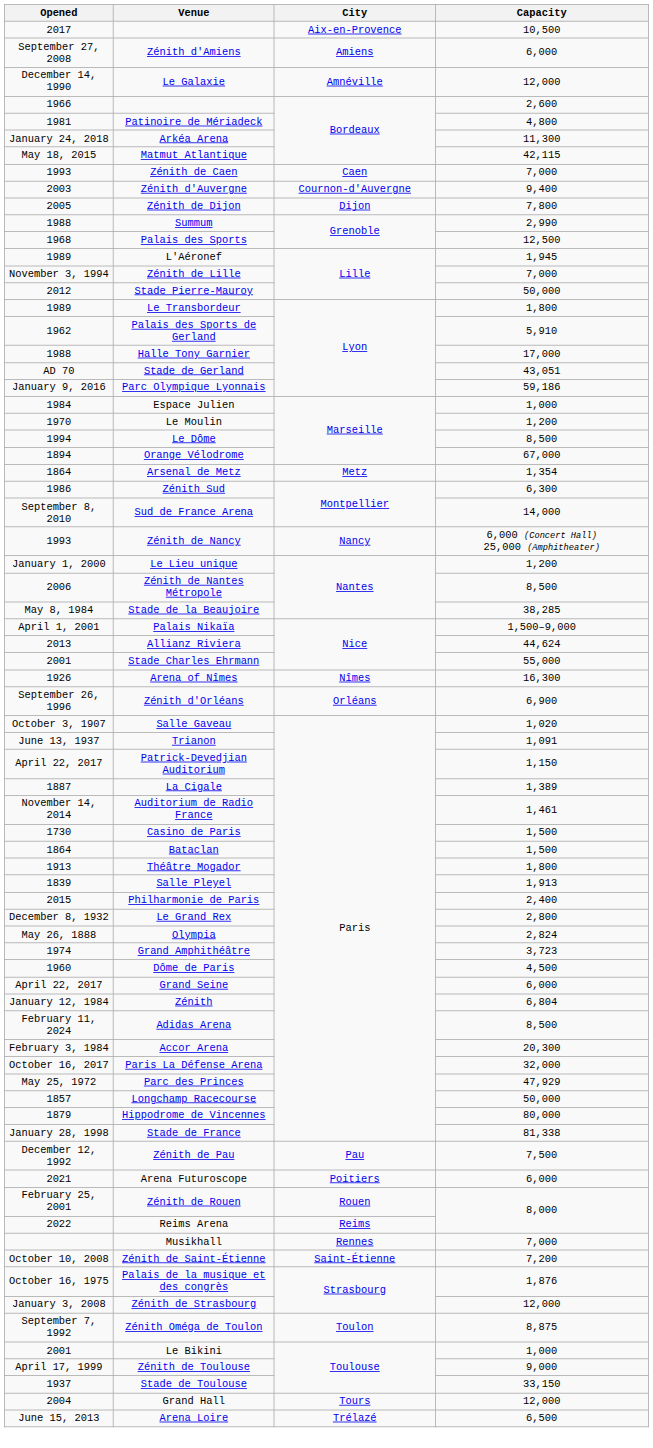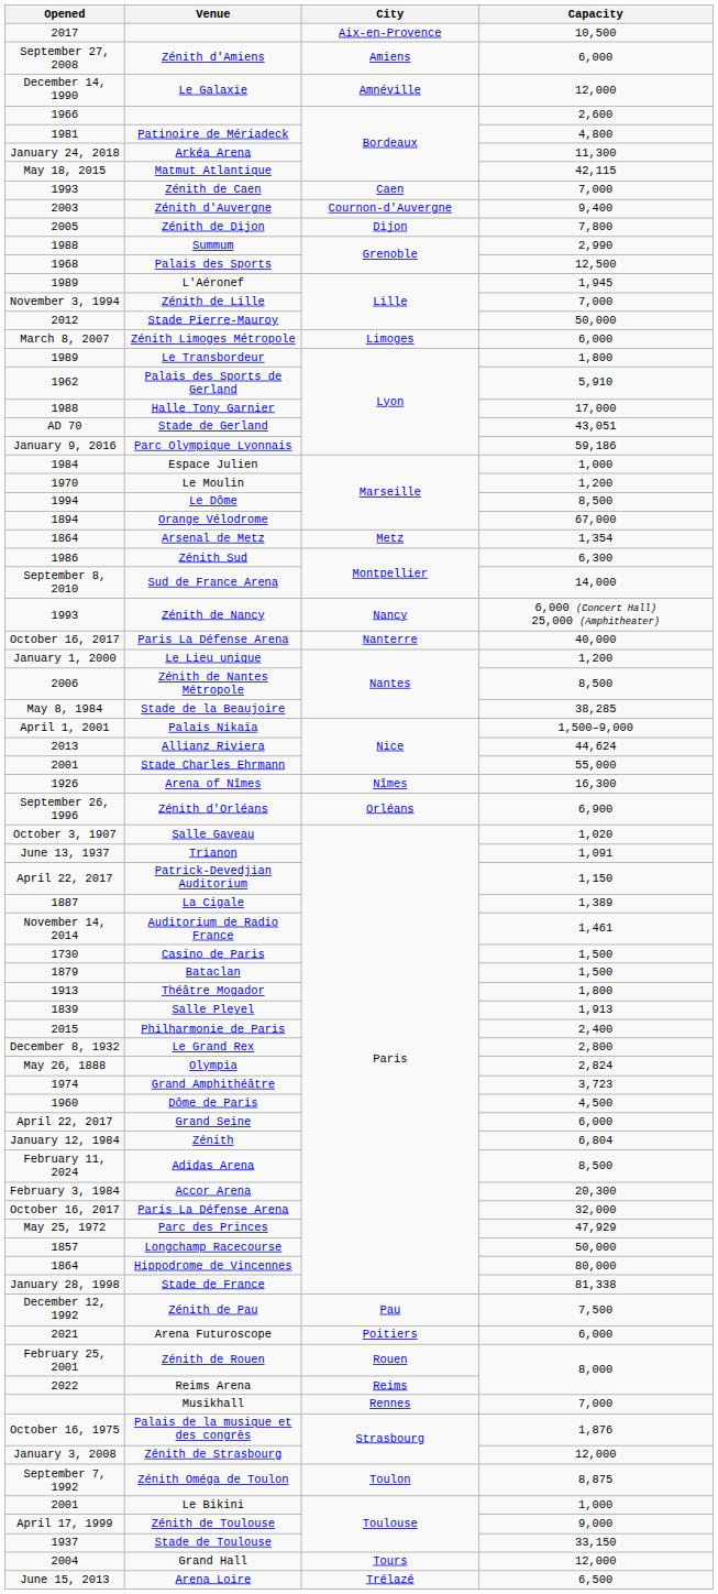 <table class="sortable wikitable" style="text-align:center;">
 <tr>
 <th scope="col" style="width:10em;">Opened</th>
 <th scope="col" style="width:15em;">Venue</th>
 <th scope="col" style="width:15em;">City</th>
 <th scope="col" style="width:20em;">Capacity</th>
 </tr>
 <tr>
 <td>2017</td>
 <td></td>
 <td><a href='#'>Aix-en-Provence</a></td>
 <td>10,500</td>
 </tr>
 <tr>
 <td>September 27, 2008</td>
 <td><a href='#'>Zénith d'Amiens</a></td>
 <td><a href='#'>Amiens</a></td>
 <td>6,000</td>
 </tr>
 <tr>
 <td>December 14, 1990</td>
 <td><a href='#'>Le Galaxie</a></td>
 <td><a href='#'>Amnéville</a></td>
 <td>12,000</td>
 </tr>
 <tr>
 <td>1966</td>
 <td></td>
 <td rowspan="4"><a href='#'>Bordeaux</a></td>
 <td>2,600</td>
 </tr>
 <tr>
 <td>1981</td>
 <td><a href='#'>Patinoire de Mériadeck</a></td>
 <td>4,800</td>
 </tr>
 <tr>
 <td>January 24, 2018</td>
 <td><a href='#'>Arkéa Arena</a></td>
 <td>11,300</td>
 </tr>
 <tr>
 <td>May 18, 2015</td>
 <td><a href='#'>Matmut Atlantique</a></td>
 <td>42,115</td>
 </tr>
 <tr>
 <td>1993</td>
 <td><a href='#'>Zénith de Caen</a></td>
 <td><a href='#'>Caen</a></td>
 <td>7,000</td>
 </tr>
 <tr>
 <td>2003</td>
 <td><a href='#'>Zénith d'Auvergne</a></td>
 <td><a href='#'>Cournon-d'Auvergne</a></td>
 <td>9,400</td>
 </tr>
 <tr>
 <td>2005</td>
 <td><a href='#'>Zénith de Dijon</a></td>
 <td><a href='#'>Dijon</a></td>
 <td>7,800</td>
 </tr>
 <tr>
 <td>1988</td>
 <td><a href='#'>Summum</a></td>
 <td rowspan="2"><a href='#'>Grenoble</a></td>
 <td>2,990</td>
 </tr>
 <tr>
 <td>1968</td>
 <td><a href='#'>Palais des Sports</a></td>
 <td>12,500</td>
 </tr>
 <tr>
 <td>1989</td>
 <td>L'Aéronef</td>
 <td rowspan="3"><a href='#'>Lille</a></td>
 <td>1,945</td>
 </tr>
 <tr>
 <td>November 3, 1994</td>
 <td><a href='#'>Zénith de Lille</a></td>
 <td>7,000</td>
 </tr>
 <tr>
 <td>2012</td>
 <td><a href='#'>Stade Pierre-Mauroy</a></td>
 <td>50,000</td>
 </tr>
 <tr>
+<td>March 8, 2007</td>
+<td><a href='#'>Zénith Limoges Métropole</a></td>
+<td><a href='#'>Limoges</a></td>
+<td>6,000</td>
+</tr>
+<tr>
 <td>1989</td>
 <td><a href='#'>Le Transbordeur</a></td>
 <td rowspan="5"><a href='#'>Lyon</a></td>
 <td>1,800</td>
 </tr>
 <tr>
 <td>1962</td>
 <td><a href='#'>Palais des Sports de Gerland</a></td>
 <td>5,910</td>
 </tr>
 <tr>
 <td>1988</td>
 <td><a href='#'>Halle Tony Garnier</a></td>
 <td>17,000</td>
 </tr>
 <tr>
 <td>AD 70</td>
 <td><a href='#'>Stade de Gerland</a></td>
 <td>43,051</td>
 </tr>
 <tr>
 <td>January 9, 2016</td>
 <td><a href='#'>Parc Olympique Lyonnais</a></td>
 <td>59,186</td>
 </tr>
 <tr>
 <td>1984</td>
 <td>Espace Julien</td>
 <td rowspan="4"><a href='#'>Marseille</a></td>
 <td>1,000</td>
 </tr>
 <tr>
 <td>1970</td>
 <td>Le Moulin</td>
 <td>1,200</td>
 </tr>
 <tr>
 <td>1994</td>
 <td><a href='#'>Le Dôme</a></td>
 <td>8,500</td>
 </tr>
 <tr>
 <td>1894</td>
 <td><a href='#'>Orange Vélodrome</a></td>
 <td>67,000</td>
 </tr>
 <tr>
 <td>1864</td>
 <td><a href='#'>Arsenal de Metz</a></td>
 <td><a href='#'>Metz</a></td>
 <td>1,354</td>
 </tr>
 <tr>
 <td>1986</td>
 <td><a href='#'>Zénith Sud</a></td>
 <td rowspan="2"><a href='#'>Montpellier</a></td>
 <td>6,300</td>
 </tr>
 <tr>
 <td>September 8, 2010</td>
 <td><a href='#'>Sud de France Arena</a></td>
 <td>14,000</td>
 </tr>
 <tr>
 <td>1993</td>
 <td><a href='#'>Zénith de Nancy</a></td>
 <td><a href='#'>Nancy</a></td>
 <td>6,000 <em><small>(Concert Hall)</small></em><br>25,000 <em><small>(Amphitheater)</small></em></td>
+</tr>
+<tr>
+<td>October 16, 2017</td>
+<td><a href='#'>Paris La Défense Arena</a></td>
+<td><a href='#'>Nanterre</a></td>
+<td>40,000</td>
 </tr>
 <tr>
 <td>January 1, 2000</td>
 <td><a href='#'>Le Lieu unique</a></td>
 <td rowspan="3"><a href='#'>Nantes</a></td>
 <td>1,200</td>
 </tr>
 <tr>
 <td>2006</td>
 <td><a href='#'>Zénith de Nantes Métropole</a></td>
 <td>8,500</td>
 </tr>
 <tr>
 <td>May 8, 1984</td>
 <td><a href='#'>Stade de la Beaujoire</a></td>
 <td>38,285</td>
 </tr>
 <tr>
 <td>April 1, 2001</td>
 <td><a href='#'>Palais Nikaïa</a></td>
 <td rowspan="3"><a href='#'>Nice</a></td>
 <td>1,500–9,000</td>
 </tr>
 <tr>
 <td>2013</td>
 <td><a href='#'>Allianz Riviera</a></td>
 <td>44,624</td>
 </tr>
 <tr>
 <td>2001</td>
 <td><a href='#'>Stade Charles Ehrmann</a></td>
 <td>55,000</td>
 </tr>
 <tr>
 <td>1926</td>
 <td><a href='#'>Arena of Nîmes</a></td>
 <td><a href='#'>Nîmes</a></td>
 <td>16,300</td>
 </tr>
 <tr>
 <td>September 26, 1996</td>
 <td><a href='#'>Zénith d'Orléans</a></td>
 <td><a href='#'>Orléans</a></td>
 <td>6,900</td>
 </tr>
 <tr>
 <td>October 3, 1907</td>
 <td><a href='#'>Salle Gaveau</a></td>
 <td rowspan="23">Paris</td>
 <td>1,020</td>
 </tr>
 <tr>
 <td>June 13, 1937</td>
 <td><a href='#'>Trianon</a></td>
 <td>1,091</td>
 </tr>
 <tr>
 <td>April 22, 2017</td>
 <td><a href='#'>Patrick-Devedjian Auditorium</a></td>
 <td>1,150</td>
 </tr>
 <tr>
 <td>1887</td>
 <td><a href='#'>La Cigale</a></td>
 <td>1,389</td>
 </tr>
 <tr>
 <td>November 14, 2014</td>
 <td><a href='#'>Auditorium de Radio France</a></td>
 <td>1,461</td>
 </tr>
 <tr>
 <td>1730</td>
 <td><a href='#'>Casino de Paris</a></td>
 <td>1,500</td>
 </tr>
 <tr>
-<td>1864</td>
+<td>1879</td>
 <td><a href='#'>Bataclan</a></td>
 <td>1,500</td>
 </tr>
 <tr>
 <td>1913</td>
 <td><a href='#'>Théâtre Mogador</a></td>
 <td>1,800</td>
 </tr>
 <tr>
 <td>1839</td>
 <td><a href='#'>Salle Pleyel</a></td>
 <td>1,913</td>
 </tr>
 <tr>
 <td>2015</td>
 <td><a href='#'>Philharmonie de Paris</a></td>
 <td>2,400</td>
 </tr>
 <tr>
 <td>December 8, 1932</td>
 <td><a href='#'>Le Grand Rex</a></td>
 <td>2,800</td>
 </tr>
 <tr>
 <td>May 26, 1888</td>
 <td><a href='#'>Olympia</a></td>
 <td>2,824</td>
 </tr>
 <tr>
 <td>1974</td>
 <td><a href='#'>Grand Amphithéâtre</a></td>
 <td>3,723</td>
 </tr>
 <tr>
 <td>1960</td>
 <td><a href='#'>Dôme de Paris</a></td>
 <td>4,500</td>
 </tr>
 <tr>
 <td>April 22, 2017</td>
 <td><a href='#'>Grand Seine</a></td>
 <td>6,000</td>
 </tr>
 <tr>
 <td>January 12, 1984</td>
 <td><a href='#'>Zénith</a></td>
 <td>6,804</td>
 </tr>
 <tr>
 <td>February 11, 2024</td>
 <td><a href='#'>Adidas Arena</a></td>
 <td>8,500</td>
 </tr>
 <tr>
 <td>February 3, 1984</td>
 <td><a href='#'>Accor Arena</a></td>
 <td>20,300</td>
 </tr>
 <tr>
 <td>October 16, 2017</td>
 <td><a href='#'>Paris La Défense Arena</a></td>
 <td>32,000</td>
 </tr>
 <tr>
 <td>May 25, 1972</td>
 <td><a href='#'>Parc des Princes</a></td>
 <td>47,929</td>
 </tr>
 <tr>
 <td>1857</td>
 <td><a href='#'>Longchamp Racecourse</a></td>
 <td>50,000</td>
 </tr>
 <tr>
-<td>1879</td>
+<td>1864</td>
 <td><a href='#'>Hippodrome de Vincennes</a></td>
 <td>80,000</td>
 </tr>
 <tr>
 <td>January 28, 1998</td>
 <td><a href='#'>Stade de France</a></td>
 <td>81,338</td>
 </tr>
 <tr>
 <td>December 12, 1992</td>
 <td><a href='#'>Zénith de Pau</a></td>
 <td><a href='#'>Pau</a></td>
 <td>7,500</td>
 </tr>
 <tr>
 <td>2021</td>
 <td>Arena Futuroscope</td>
 <td><a href='#'>Poitiers</a></td>
 <td>6,000</td>
 </tr>
 <tr>
 <td>February 25, 2001</td>
 <td><a href='#'>Zénith de Rouen</a></td>
 <td><a href='#'>Rouen</a></td>
 <td rowspan="2">8,000</td>
 </tr>
 <tr>
 <td>2022</td>
 <td>Reims Arena</td>
 <td><a href='#'>Reims</a></td>
 </tr>
 <tr>
 <td></td>
 <td>Musikhall</td>
 <td><a href='#'>Rennes</a></td>
 <td>7,000</td>
-</tr>
-<tr>
-<td>October 10, 2008</td>
-<td><a href='#'>Zénith de Saint-Étienne</a></td>
-<td><a href='#'>Saint-Étienne</a></td>
-<td>7,200</td>
 </tr>
 <tr>
 <td>October 16, 1975</td>
 <td><a href='#'>Palais de la musique et des congrès</a></td>
 <td rowspan="2"><a href='#'>Strasbourg</a></td>
 <td>1,876</td>
 </tr>
 <tr>
 <td>January 3, 2008</td>
 <td><a href='#'>Zénith de Strasbourg</a></td>
 <td>12,000</td>
 </tr>
 <tr>
 <td>September 7, 1992</td>
 <td><a href='#'>Zénith Oméga de Toulon</a></td>
 <td><a href='#'>Toulon</a></td>
 <td>8,875</td>
 </tr>
 <tr>
 <td>2001</td>
 <td>Le Bikini</td>
 <td rowspan="3"><a href='#'>Toulouse</a></td>
 <td>1,000</td>
 </tr>
 <tr>
 <td>April 17, 1999</td>
 <td><a href='#'>Zénith de Toulouse</a></td>
 <td>9,000</td>
 </tr>
 <tr>
 <td>1937</td>
 <td><a href='#'>Stade de Toulouse</a></td>
 <td>33,150</td>
 </tr>
 <tr>
 <td>2004</td>
 <td>Grand Hall</td>
 <td><a href='#'>Tours</a></td>
 <td>12,000</td>
 </tr>
 <tr>
 <td>June 15, 2013</td>
 <td><a href='#'>Arena Loire</a></td>
 <td><a href='#'>Trélazé</a></td>
 <td>6,500</td>
 </tr>
 </table>
